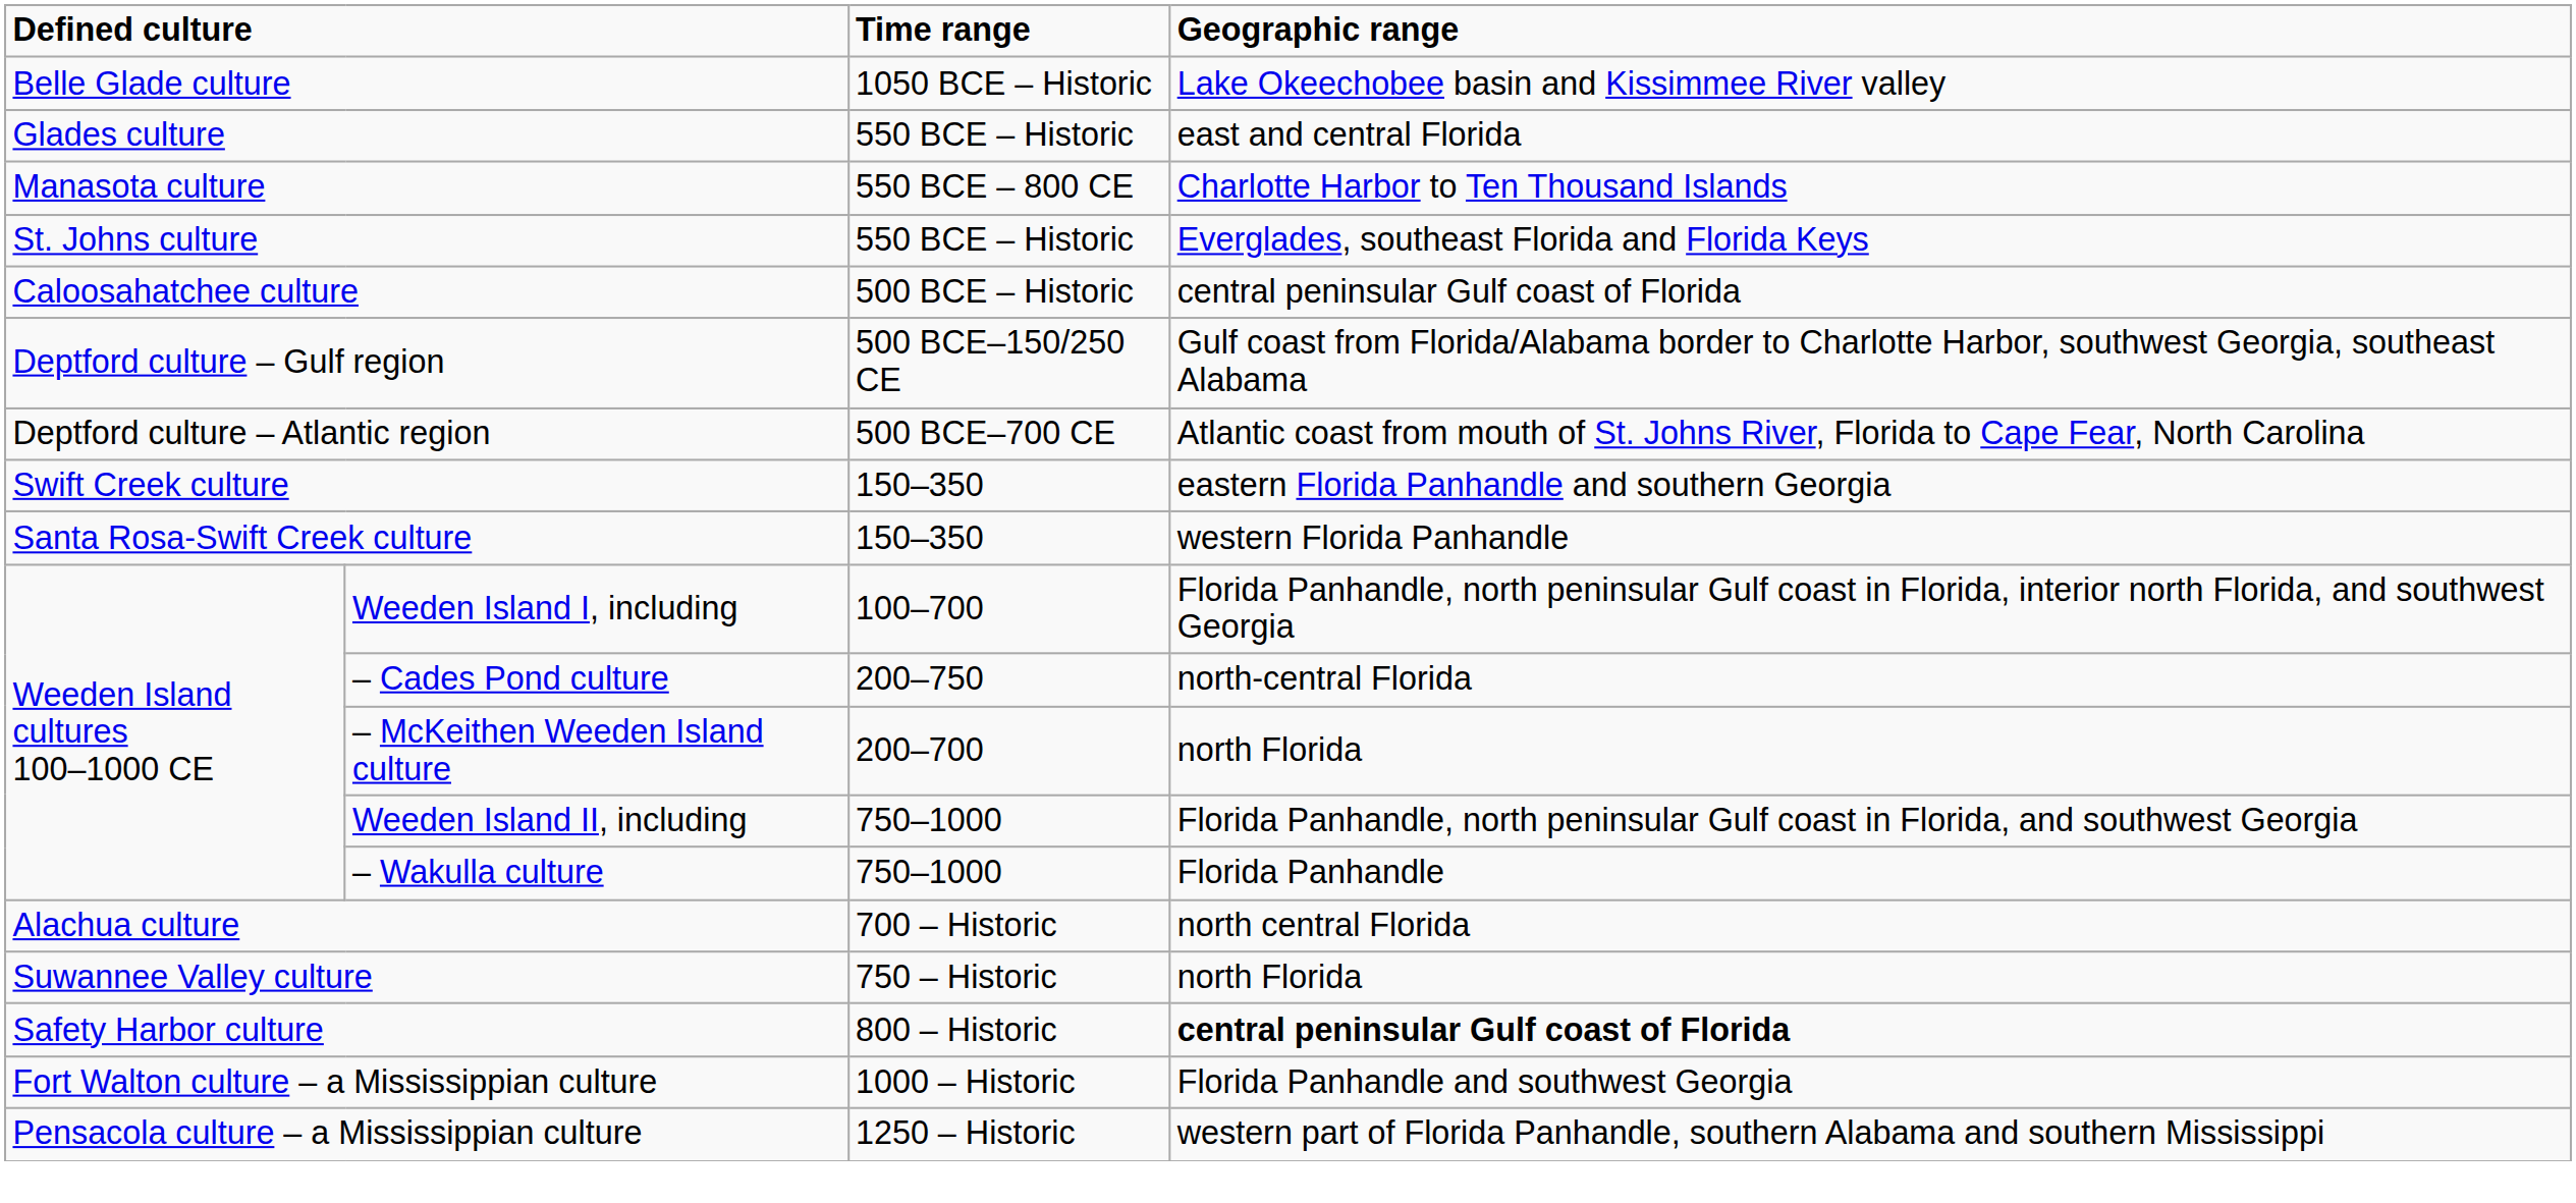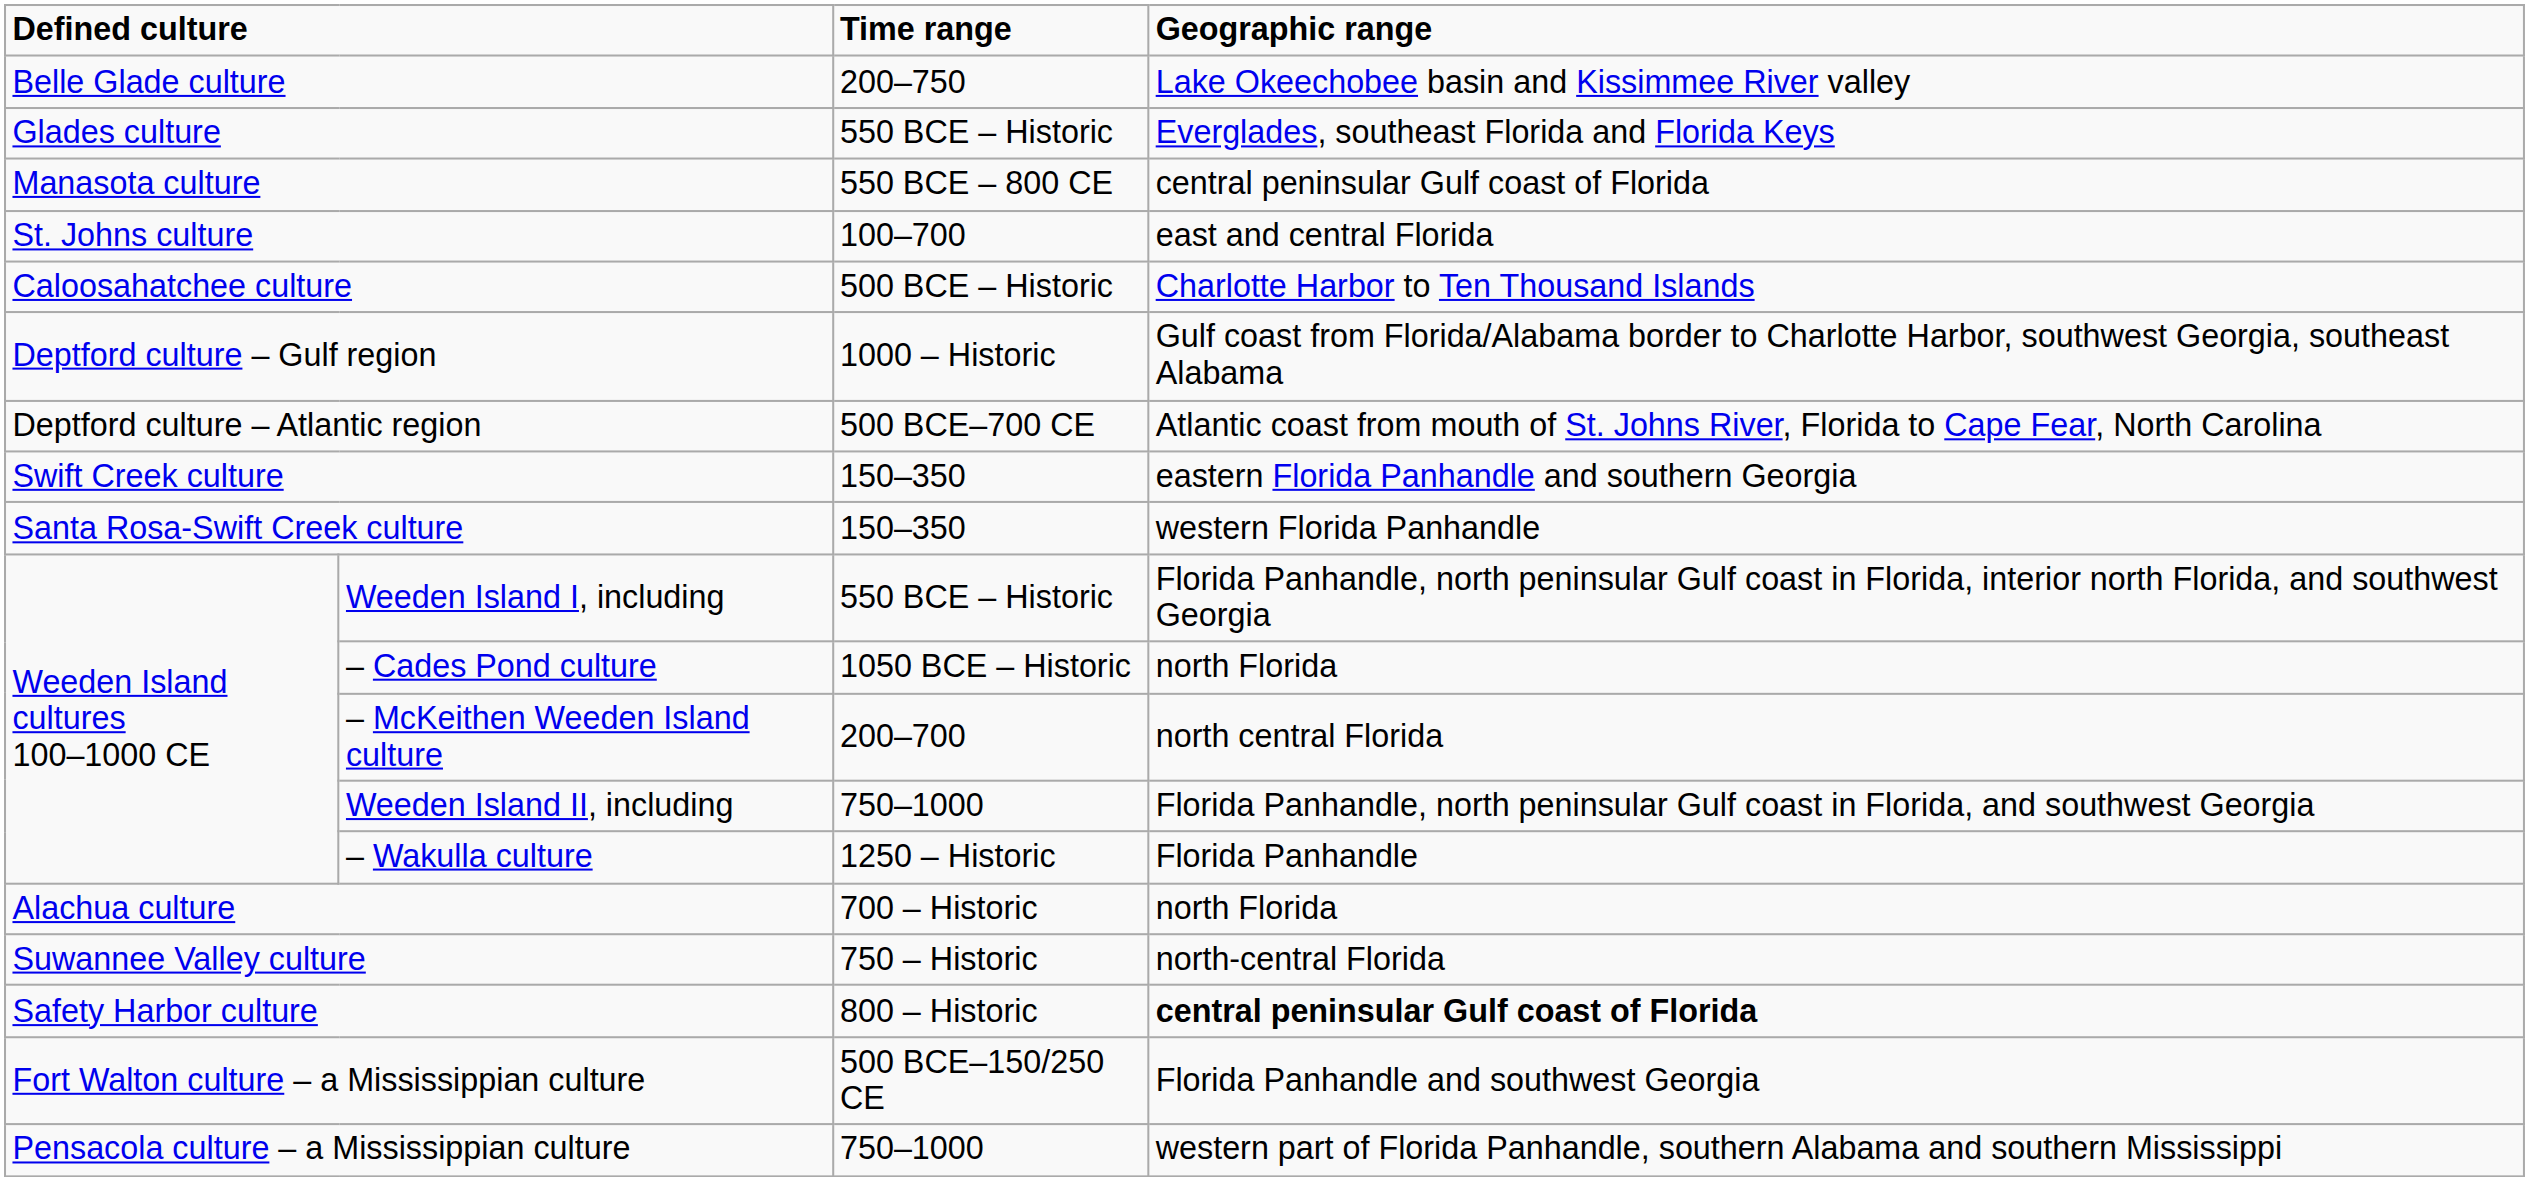 <table class=wikitable>
 <tr>
 <td rowspan=1 colspan=2><strong>Defined culture</strong></td>
 <td><strong>Time range</strong></td>
 <td><strong>Geographic range</strong></td>
 </tr>
 <tr>
 <td rowspan=1 colspan=2><a href='#'>Belle Glade culture</a></td>
-<td>1050 BCE – Historic</td>
+<td>200–750</td>
 <td><a href='#'>Lake Okeechobee</a> basin and <a href='#'>Kissimmee River</a> valley</td>
 </tr>
 <tr>
 <td rowspan=1 colspan=2><a href='#'>Glades culture</a></td>
 <td>550 BCE – Historic</td>
-<td>east and central Florida</td>
+<td><a href='#'>Everglades</a>, southeast Florida and <a href='#'>Florida Keys</a></td>
 </tr>
 <tr>
 <td rowspan=1 colspan=2><a href='#'>Manasota culture</a></td>
 <td>550 BCE – 800 CE</td>
-<td><a href='#'>Charlotte Harbor</a> to <a href='#'>Ten Thousand Islands</a></td>
+<td>central peninsular Gulf coast of Florida</td>
 </tr>
 <tr>
 <td rowspan=1 colspan=2><a href='#'>St. Johns culture</a></td>
-<td>550 BCE – Historic</td>
-<td><a href='#'>Everglades</a>, southeast Florida and <a href='#'>Florida Keys</a></td>
+<td>100–700</td>
+<td>east and central Florida</td>
 </tr>
 <tr>
 <td rowspan=1 colspan=2><a href='#'>Caloosahatchee culture</a></td>
 <td>500 BCE – Historic</td>
-<td>central peninsular Gulf coast of Florida</td>
+<td><a href='#'>Charlotte Harbor</a> to <a href='#'>Ten Thousand Islands</a></td>
 </tr>
 <tr>
 <td rowspan=1 colspan=2><a href='#'>Deptford culture</a> – Gulf region</td>
-<td>500 BCE–150/250 CE</td>
+<td>1000 – Historic</td>
 <td>Gulf coast from Florida/Alabama border to Charlotte Harbor, southwest Georgia, southeast Alabama</td>
 </tr>
 <tr>
 <td rowspan=1 colspan=2>Deptford culture – Atlantic region</td>
 <td>500 BCE–700 CE</td>
 <td>Atlantic coast from mouth of <a href='#'>St. Johns River</a>, Florida to <a href='#'>Cape Fear</a>, North Carolina</td>
 </tr>
 <tr>
 <td rowspan=1 colspan=2><a href='#'>Swift Creek culture</a></td>
 <td>150–350</td>
 <td>eastern <a href='#'>Florida Panhandle</a> and southern Georgia</td>
 </tr>
 <tr>
 <td rowspan=1 colspan=2><a href='#'>Santa Rosa-Swift Creek culture</a></td>
 <td>150–350</td>
 <td>western Florida Panhandle</td>
 </tr>
 <tr>
 <td rowspan=5 colspan=1><a href='#'>Weeden Island cultures</a><br>100–1000 CE</td>
 <td><a href='#'>Weeden Island I</a>, including</td>
-<td>100–700</td>
+<td>550 BCE – Historic</td>
 <td>Florida Panhandle, north peninsular Gulf coast in Florida, interior north Florida, and southwest Georgia</td>
 </tr>
 <tr>
 <td rowspan=1 colspan=1>– <a href='#'>Cades Pond culture</a></td>
-<td>200–750</td>
-<td>north-central Florida</td>
+<td>1050 BCE – Historic</td>
+<td>north Florida</td>
 </tr>
 <tr>
 <td rowspan=1 colspan=1>– <a href='#'>McKeithen Weeden Island culture</a></td>
 <td>200–700</td>
-<td>north Florida</td>
+<td>north central Florida</td>
 </tr>
 <tr>
 <td rowspan=1 colspan=1><a href='#'>Weeden Island II</a>, including</td>
 <td>750–1000</td>
 <td>Florida Panhandle, north peninsular Gulf coast in Florida, and southwest Georgia</td>
 </tr>
 <tr>
 <td rowspan=1 colspan=1>– <a href='#'>Wakulla culture</a></td>
-<td>750–1000</td>
+<td>1250 – Historic</td>
 <td>Florida Panhandle</td>
 </tr>
 <tr>
 <td rowspan=1 colspan=2><a href='#'>Alachua culture</a></td>
 <td>700 – Historic</td>
-<td>north central Florida</td>
+<td>north Florida</td>
 </tr>
 <tr>
 <td rowspan=1 colspan=2><a href='#'>Suwannee Valley culture</a></td>
 <td>750 – Historic</td>
-<td>north Florida</td>
+<td>north-central Florida</td>
 </tr>
 <tr>
 <td rowspan=1 colspan=2><a href='#'>Safety Harbor culture</a></td>
 <td>800 – Historic</td>
 <td><strong>central peninsular Gulf coast of Florida</strong></td>
 </tr>
 <tr>
 <td rowspan=1 colspan=2><a href='#'>Fort Walton culture</a> – a Mississippian culture</td>
-<td>1000 – Historic</td>
+<td>500 BCE–150/250 CE</td>
 <td>Florida Panhandle and southwest Georgia</td>
 </tr>
 <tr>
 <td rowspan=1 colspan=2><a href='#'>Pensacola culture</a> – a Mississippian culture</td>
-<td>1250 – Historic</td>
+<td>750–1000</td>
 <td>western part of Florida Panhandle, southern Alabama and southern Mississippi</td>
 </tr>
 <tr>
 </tr>
 </table>
